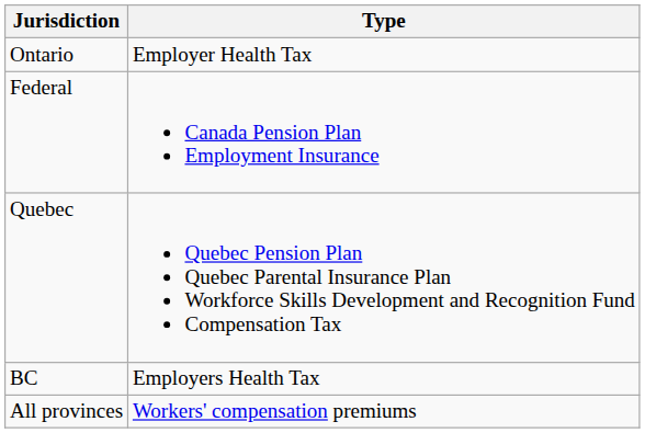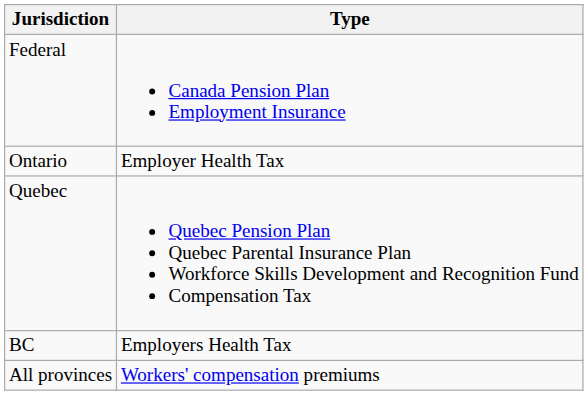 <table class="wikitable">
 <tr>
 <th>Jurisdiction</th>
 <th>Type</th>
 </tr>
 <tr valign="top">
+<td>Federal</td>
+<td><br><ul><li><a href='#'>Canada Pension Plan</a></li><li><a href='#'>Employment Insurance</a></li></ul></td>
+</tr>
+<tr valign="top">
 <td>Ontario</td>
 <td>Employer Health Tax</td>
-</tr>
-<tr valign="top">
-<td>Federal</td>
-<td><br><ul><li><a href='#'>Canada Pension Plan</a></li><li><a href='#'>Employment Insurance</a></li></ul></td>
 </tr>
 <tr valign="top">
 <td>Quebec</td>
 <td><br><ul><li><a href='#'>Quebec Pension Plan</a></li><li>Quebec Parental Insurance Plan</li><li>Workforce Skills Development and Recognition Fund</li><li>Compensation Tax</li></ul></td>
 </tr>
 <tr>
 <td>BC</td>
 <td>Employers Health Tax </td>
 </tr>
 <tr valign="top">
 <td>All provinces</td>
 <td><a href='#'>Workers' compensation</a> premiums</td>
 </tr>
 </table>
